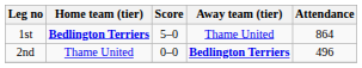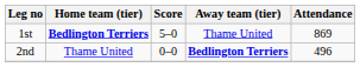 <table class="wikitable" style="text-align:center">
 <tr>
 <th>Leg no</th>
 <th>Home team (tier)</th>
 <th>Score</th>
 <th>Away team (tier)</th>
 <th>Attendance</th>
 </tr>
 <tr>
 <td>1st</td>
 <td><strong><a href='#'>Bedlington Terriers</a></strong></td>
 <td>5–0</td>
 <td><a href='#'>Thame United</a></td>
-<td>864</td>
+<td>869</td>
 </tr>
 <tr>
 <td>2nd</td>
 <td><a href='#'>Thame United</a></td>
 <td>0–0</td>
 <td><strong><a href='#'>Bedlington Terriers</a></strong></td>
 <td>496</td>
 </tr>
 <tr>
 </tr>
 </table>
